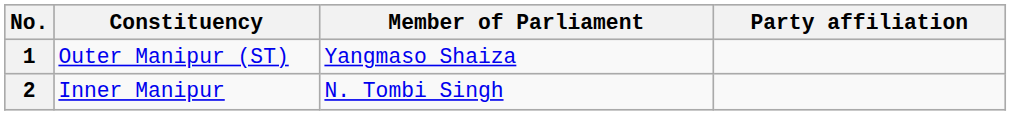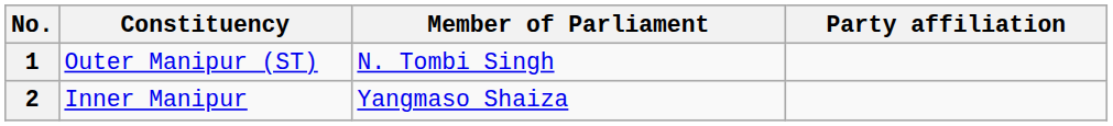 <table class="wikitable">
 <tr style="text-align:center;">
 <th>No.</th>
 <th style="width:12em">Constituency</th>
 <th style="width:18em">Member of Parliament</th>
 <th colspan="2" style="width:18em">Party affiliation</th>
 </tr>
 <tr>
 <th>1</th>
 <td><a href='#'>Outer Manipur (ST)</a></td>
-<td><a href='#'>Yangmaso Shaiza</a></td>
+<td><a href='#'>N. Tombi Singh</a></td>
 <td></td>
 </tr>
 <tr>
 <th>2</th>
 <td><a href='#'>Inner Manipur</a></td>
-<td><a href='#'>N. Tombi Singh</a></td>
+<td><a href='#'>Yangmaso Shaiza</a></td>
 <td></td>
 </tr>
 </table>
